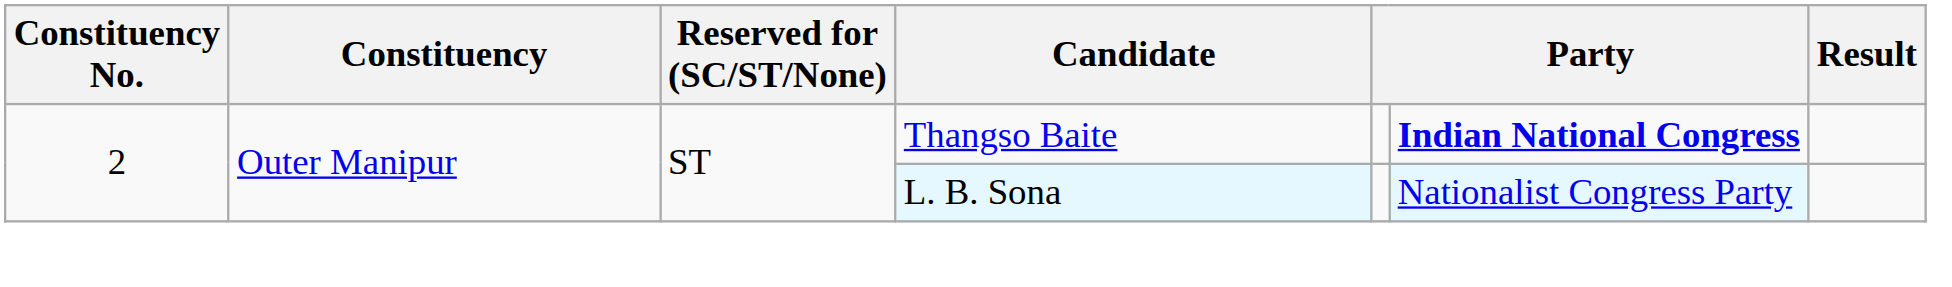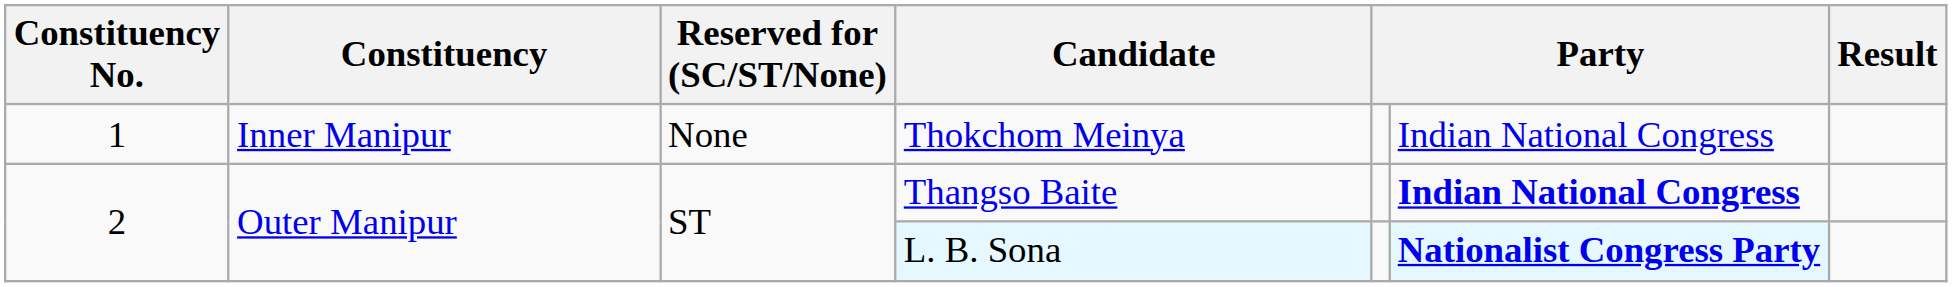 <table class= "wikitable sortable">
 <tr>
 <th>Constituency <br> No.</th>
 <th style="width:180px;">Constituency</th>
 <th>Reserved for<br>(SC/ST/None)</th>
 <th style="width:200px;">Candidate</th>
 <th colspan="2">Party</th>
 <th>Result</th>
+</tr>
+<tr>
+<td align="center">1</td>
+<td><a href='#'>Inner Manipur</a></td>
+<td>None</td>
+<td><a href='#'>Thokchom Meinya</a></td>
+<td bgcolor=></td>
+<td><a href='#'>Indian National Congress</a></td>
+<td></td>
 </tr>
 <tr>
 <td rowspan="2" align="center">2</td>
 <td rowspan="2"><a href='#'>Outer Manipur</a></td>
 <td rowspan="2">ST</td>
 <td><a href='#'>Thangso Baite</a></td>
 <td bgcolor=></td>
 <td><strong><a href='#'>Indian National Congress</a></strong></td>
 <td></td>
 </tr>
 <tr>
 <td style="background:#E5F8FF">L. B. Sona</td>
 <td bgcolor=></td>
-<td style="background:#E5F8FF"><a href='#'>Nationalist Congress Party</a></td>
+<td style="background:#E5F8FF"><strong><a href='#'>Nationalist Congress Party</a></strong></td>
 <td></td>
 </tr>
 </table>
